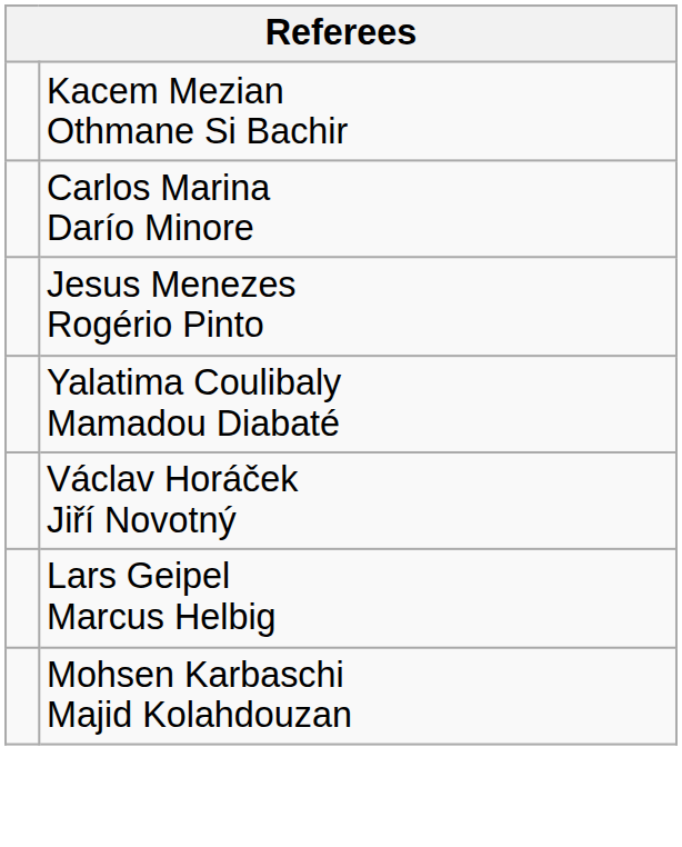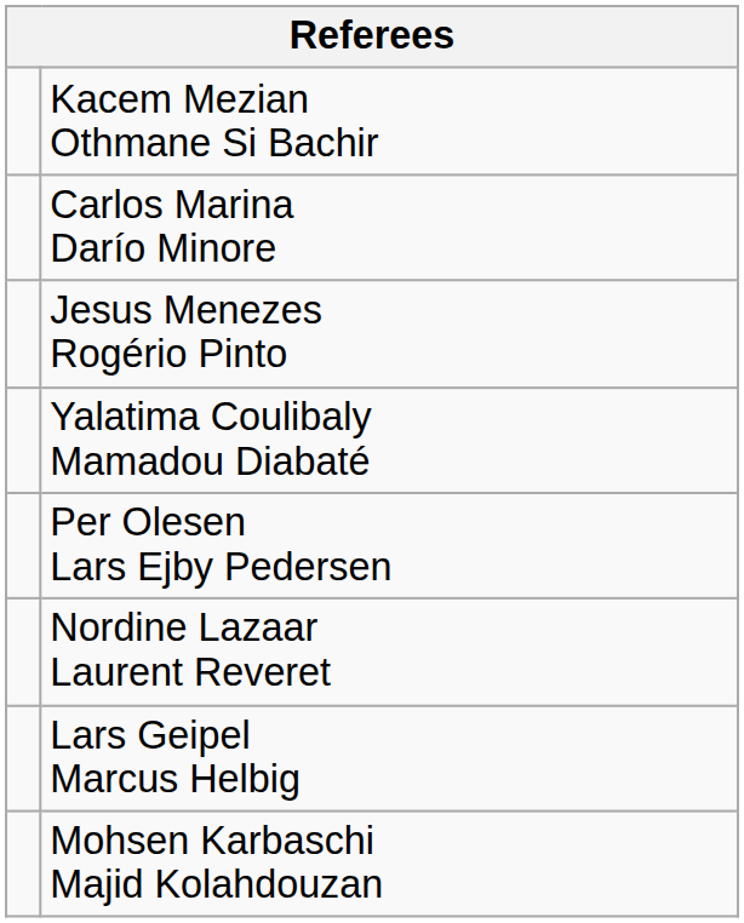 <table class="wikitable" style="width:300px;">
 <tr>
 <th colspan=2>Referees</th>
 </tr>
 <tr>
 <td align=left></td>
 <td>Kacem Mezian<br>Othmane Si Bachir</td>
 </tr>
 <tr>
 <td align=left></td>
 <td>Carlos Marina<br>Darío Minore</td>
 </tr>
 <tr>
 <td align=left></td>
 <td>Jesus Menezes<br>Rogério Pinto</td>
 </tr>
 <tr>
 <td align=left></td>
 <td>Yalatima Coulibaly<br>Mamadou Diabaté</td>
 </tr>
 <tr>
 <td align=left></td>
-<td>Václav Horáček<br>Jiří Novotný</td>
+<td>Per Olesen<br>Lars Ejby Pedersen</td>
+</tr>
+<tr>
+<td align=left></td>
+<td>Nordine Lazaar<br>Laurent Reveret</td>
 </tr>
 <tr>
 <td align=left></td>
 <td>Lars Geipel<br>Marcus Helbig</td>
 </tr>
 <tr>
 <td align=left></td>
 <td>Mohsen Karbaschi<br>Majid Kolahdouzan</td>
 </tr>
 </table>
